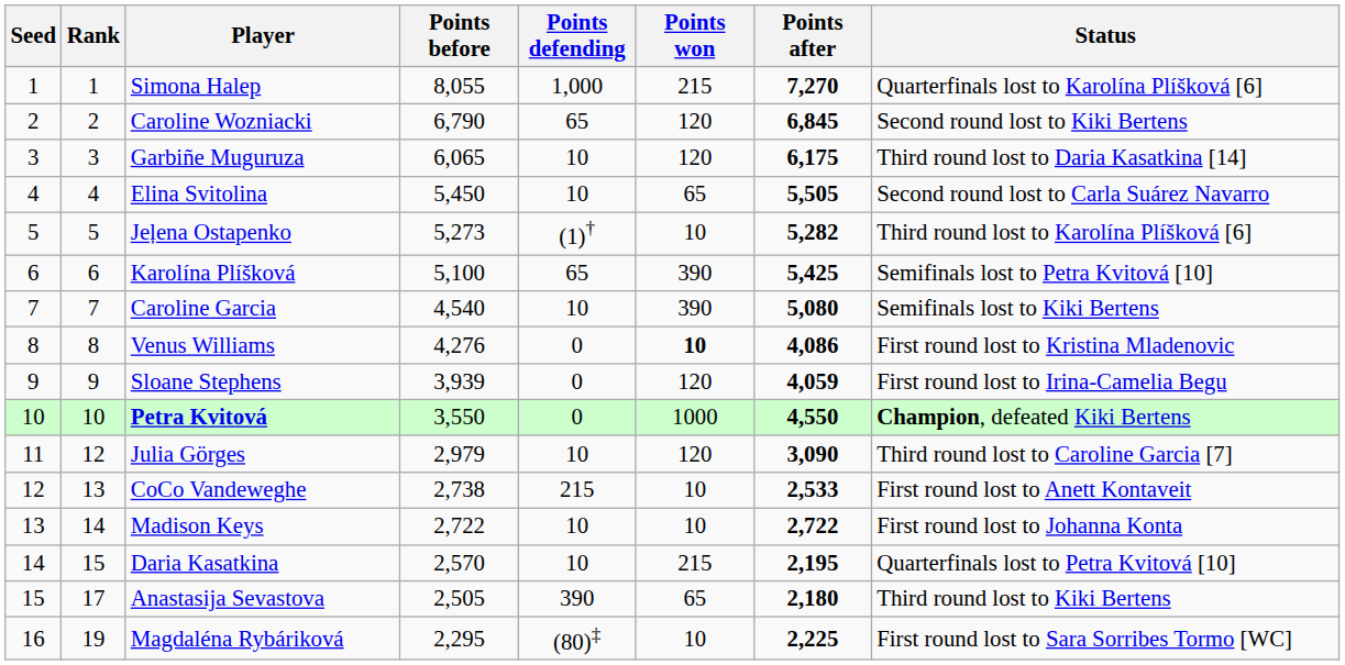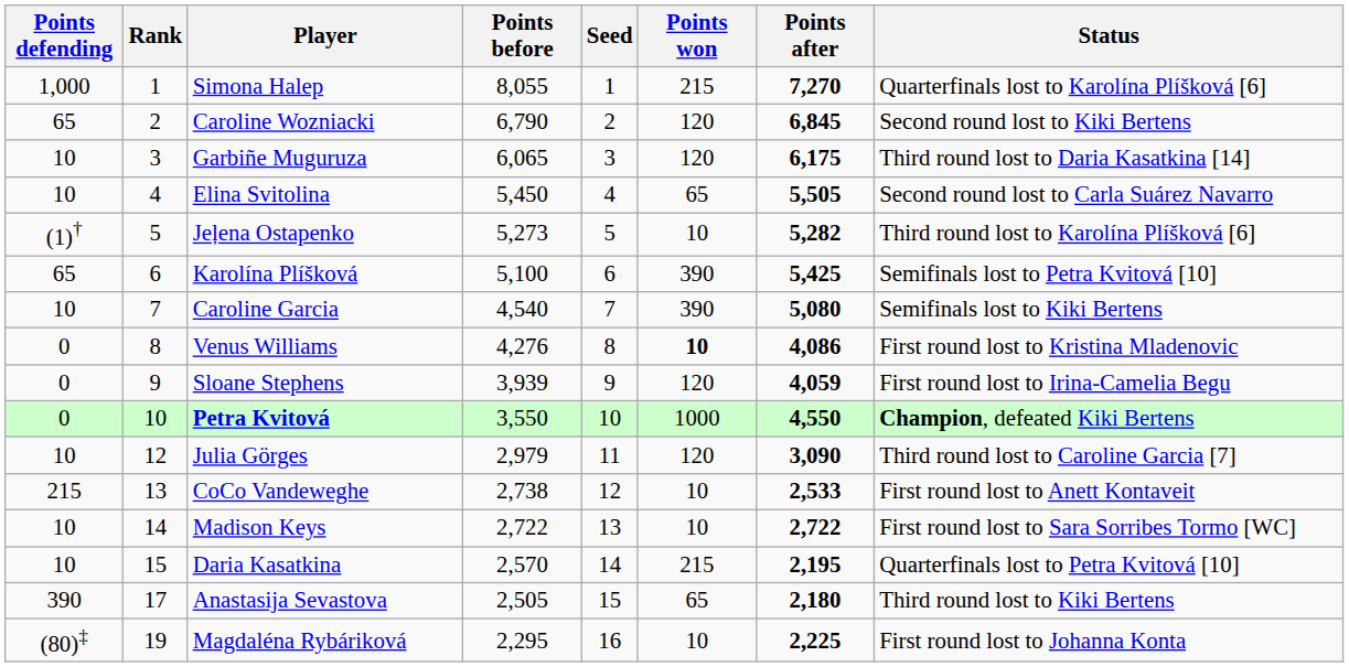 <table class="wikitable sortable">
 <tr>
-<th style="width:30px;">Seed</th>
+<th style="width:75px;"><a href='#'>Points defending</a></th>
 <th style="width:30px;">Rank</th>
 <th style="width:185px;">Player</th>
 <th style="width:75px;">Points before</th>
-<th style="width:75px;"><a href='#'>Points defending</a></th>
+<th style="width:30px;">Seed</th>
 <th style="width:75px;"><a href='#'>Points won</a></th>
 <th style="width:75px;">Points after</th>
 <th style="width:320px;">Status</th>
 </tr>
 <tr>
-<td style="text-align:center;">1</td>
+<td style="text-align:center;">1,000</td>
 <td style="text-align:center;">1</td>
 <td> <a href='#'>Simona Halep</a></td>
 <td style="text-align:center;">8,055</td>
-<td style="text-align:center;">1,000</td>
+<td style="text-align:center;">1</td>
 <td style="text-align:center;">215</td>
 <td style="text-align:center;"><strong>7,270</strong></td>
 <td>Quarterfinals lost to  <a href='#'>Karolína Plíšková</a> [6]</td>
 </tr>
 <tr>
-<td style="text-align:center;">2</td>
+<td style="text-align:center;">65</td>
 <td style="text-align:center;">2</td>
 <td> <a href='#'>Caroline Wozniacki</a></td>
 <td style="text-align:center;">6,790</td>
-<td style="text-align:center;">65</td>
+<td style="text-align:center;">2</td>
 <td style="text-align:center;">120</td>
 <td style="text-align:center;"><strong>6,845</strong></td>
 <td>Second round lost to  <a href='#'>Kiki Bertens</a></td>
 </tr>
 <tr>
-<td style="text-align:center;">3</td>
+<td style="text-align:center;">10</td>
 <td style="text-align:center;">3</td>
 <td> <a href='#'>Garbiñe Muguruza</a></td>
 <td style="text-align:center;">6,065</td>
-<td style="text-align:center;">10</td>
+<td style="text-align:center;">3</td>
 <td style="text-align:center;">120</td>
 <td style="text-align:center;"><strong>6,175</strong></td>
 <td>Third round lost to  <a href='#'>Daria Kasatkina</a> [14]</td>
 </tr>
 <tr>
-<td style="text-align:center;">4</td>
+<td style="text-align:center;">10</td>
 <td style="text-align:center;">4</td>
 <td> <a href='#'>Elina Svitolina</a></td>
 <td style="text-align:center;">5,450</td>
-<td style="text-align:center;">10</td>
+<td style="text-align:center;">4</td>
 <td style="text-align:center;">65</td>
 <td style="text-align:center;"><strong>5,505</strong></td>
 <td>Second round lost to  <a href='#'>Carla Suárez Navarro</a></td>
 </tr>
 <tr>
-<td style="text-align:center;">5</td>
+<td style="text-align:center;">(1)<sup>†</sup></td>
 <td style="text-align:center;">5</td>
 <td> <a href='#'>Jeļena Ostapenko</a></td>
 <td style="text-align:center;">5,273</td>
-<td style="text-align:center;">(1)<sup>†</sup></td>
+<td style="text-align:center;">5</td>
 <td style="text-align:center;">10</td>
 <td style="text-align:center;"><strong>5,282</strong></td>
 <td>Third round lost to  <a href='#'>Karolína Plíšková</a> [6]</td>
 </tr>
 <tr>
-<td style="text-align:center;">6</td>
+<td style="text-align:center;">65</td>
 <td style="text-align:center;">6</td>
 <td> <a href='#'>Karolína Plíšková</a></td>
 <td style="text-align:center;">5,100</td>
-<td style="text-align:center;">65</td>
+<td style="text-align:center;">6</td>
 <td style="text-align:center;">390</td>
 <td style="text-align:center;"><strong>5,425</strong></td>
 <td>Semifinals lost to  <a href='#'>Petra Kvitová</a> [10]</td>
 </tr>
 <tr>
-<td style="text-align:center;">7</td>
+<td style="text-align:center;">10</td>
 <td style="text-align:center;">7</td>
 <td> <a href='#'>Caroline Garcia</a></td>
 <td style="text-align:center;">4,540</td>
-<td style="text-align:center;">10</td>
+<td style="text-align:center;">7</td>
 <td style="text-align:center;">390</td>
 <td style="text-align:center;"><strong>5,080</strong></td>
 <td>Semifinals lost to  <a href='#'>Kiki Bertens</a></td>
 </tr>
 <tr>
-<td style="text-align:center;">8</td>
+<td style="text-align:center;">0</td>
 <td style="text-align:center;">8</td>
 <td> <a href='#'>Venus Williams</a></td>
 <td style="text-align:center;">4,276</td>
-<td style="text-align:center;">0</td>
+<td style="text-align:center;">8</td>
 <td style="text-align:center;"><strong>10</strong></td>
 <td style="text-align:center;"><strong>4,086</strong></td>
 <td>First round lost to  <a href='#'>Kristina Mladenovic</a></td>
 </tr>
 <tr>
-<td style="text-align:center;">9</td>
+<td style="text-align:center;">0</td>
 <td style="text-align:center;">9</td>
 <td> <a href='#'>Sloane Stephens</a></td>
 <td style="text-align:center;">3,939</td>
-<td style="text-align:center;">0</td>
+<td style="text-align:center;">9</td>
 <td style="text-align:center;">120</td>
 <td style="text-align:center;"><strong>4,059</strong></td>
 <td>First round lost to  <a href='#'>Irina-Camelia Begu</a></td>
 </tr>
 <tr style="background:#cfc;">
-<td style="text-align:center;">10</td>
+<td style="text-align:center;">0</td>
 <td style="text-align:center;">10</td>
 <td> <strong><a href='#'>Petra Kvitová</a></strong></td>
 <td style="text-align:center;">3,550</td>
-<td style="text-align:center;">0</td>
+<td style="text-align:center;">10</td>
 <td style="text-align:center;">1000</td>
 <td style="text-align:center;"><strong>4,550</strong></td>
 <td><strong>Champion</strong>, defeated  <a href='#'>Kiki Bertens</a></td>
 </tr>
 <tr>
-<td style="text-align:center;">11</td>
+<td style="text-align:center;">10</td>
 <td style="text-align:center;">12</td>
 <td> <a href='#'>Julia Görges</a></td>
 <td style="text-align:center;">2,979</td>
-<td style="text-align:center;">10</td>
+<td style="text-align:center;">11</td>
 <td style="text-align:center;">120</td>
 <td style="text-align:center;"><strong>3,090</strong></td>
 <td>Third round lost to  <a href='#'>Caroline Garcia</a> [7]</td>
 </tr>
 <tr>
-<td style="text-align:center;">12</td>
+<td style="text-align:center;">215</td>
 <td style="text-align:center;">13</td>
 <td> <a href='#'>CoCo Vandeweghe</a></td>
 <td style="text-align:center;">2,738</td>
-<td style="text-align:center;">215</td>
+<td style="text-align:center;">12</td>
 <td style="text-align:center;">10</td>
 <td style="text-align:center;"><strong>2,533</strong></td>
 <td>First round lost to  <a href='#'>Anett Kontaveit</a></td>
 </tr>
 <tr>
-<td style="text-align:center;">13</td>
+<td style="text-align:center;">10</td>
 <td style="text-align:center;">14</td>
 <td> <a href='#'>Madison Keys</a></td>
 <td style="text-align:center;">2,722</td>
-<td style="text-align:center;">10</td>
+<td style="text-align:center;">13</td>
 <td style="text-align:center;">10</td>
 <td style="text-align:center;"><strong>2,722</strong></td>
-<td>First round lost to  <a href='#'>Johanna Konta</a></td>
+<td>First round lost to  <a href='#'>Sara Sorribes Tormo</a> [WC]</td>
 </tr>
 <tr>
-<td style="text-align:center;">14</td>
+<td style="text-align:center;">10</td>
 <td style="text-align:center;">15</td>
 <td> <a href='#'>Daria Kasatkina</a></td>
 <td style="text-align:center;">2,570</td>
-<td style="text-align:center;">10</td>
+<td style="text-align:center;">14</td>
 <td style="text-align:center;">215</td>
 <td style="text-align:center;"><strong>2,195</strong></td>
 <td>Quarterfinals lost to  <a href='#'>Petra Kvitová</a> [10]</td>
 </tr>
 <tr>
-<td style="text-align:center;">15</td>
+<td style="text-align:center;">390</td>
 <td style="text-align:center;">17</td>
 <td> <a href='#'>Anastasija Sevastova</a></td>
 <td style="text-align:center;">2,505</td>
-<td style="text-align:center;">390</td>
+<td style="text-align:center;">15</td>
 <td style="text-align:center;">65</td>
 <td style="text-align:center;"><strong>2,180</strong></td>
 <td>Third round lost to  <a href='#'>Kiki Bertens</a></td>
 </tr>
 <tr>
-<td style="text-align:center;">16</td>
+<td style="text-align:center;">(80)<sup>‡</sup></td>
 <td style="text-align:center;">19</td>
 <td> <a href='#'>Magdaléna Rybáriková</a></td>
 <td style="text-align:center;">2,295</td>
-<td style="text-align:center;">(80)<sup>‡</sup></td>
+<td style="text-align:center;">16</td>
 <td style="text-align:center;">10</td>
 <td style="text-align:center;"><strong>2,225</strong></td>
-<td>First round lost to  <a href='#'>Sara Sorribes Tormo</a> [WC]</td>
+<td>First round lost to  <a href='#'>Johanna Konta</a></td>
 </tr>
 </table>
